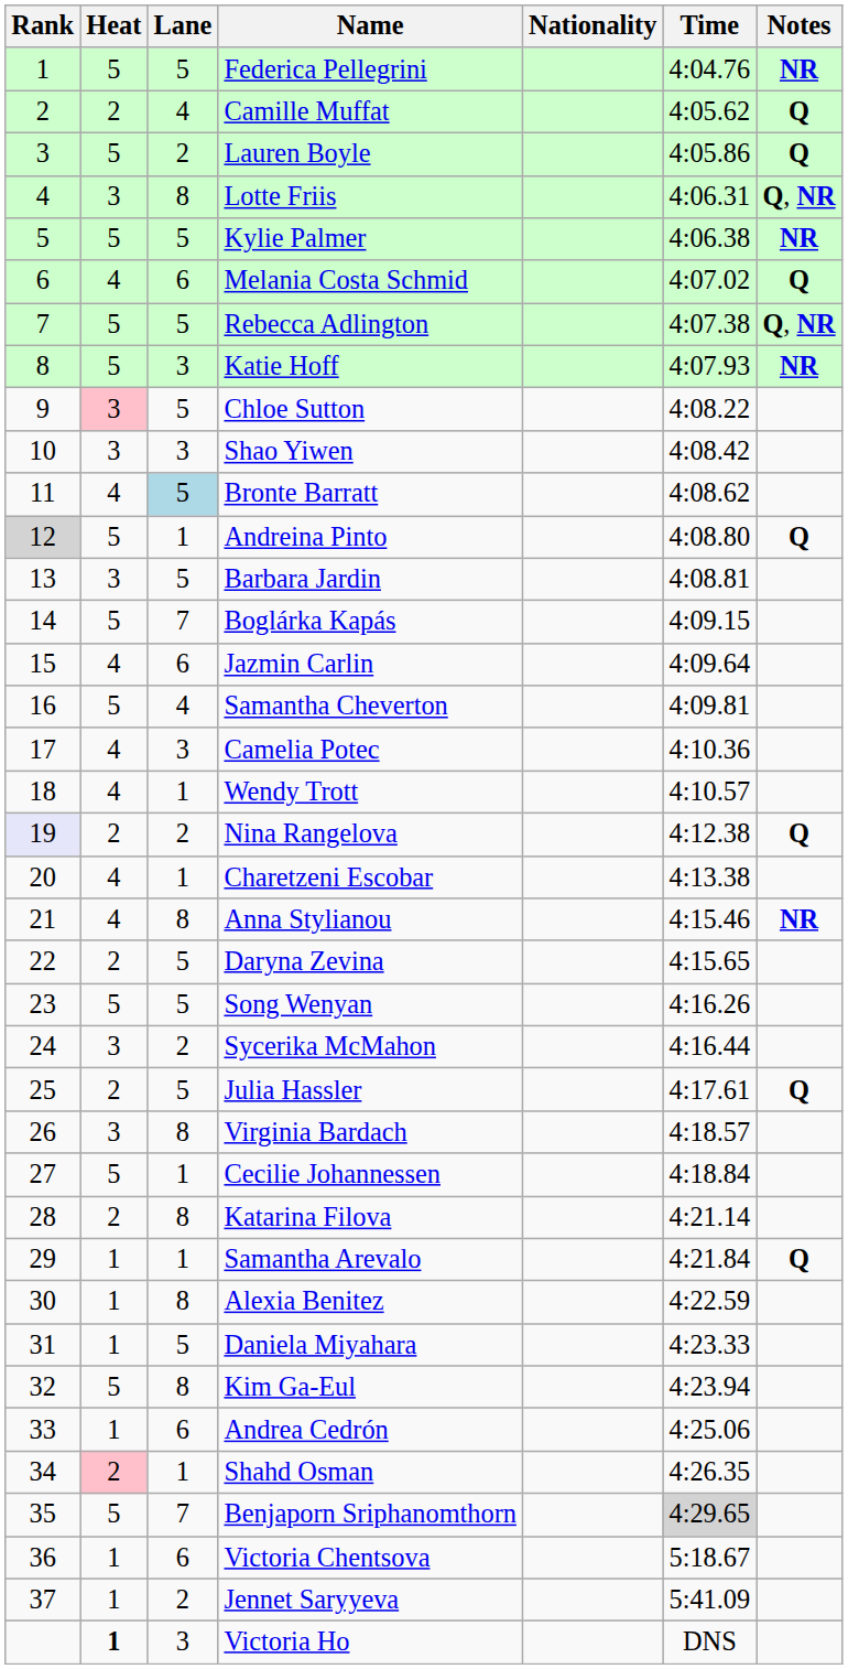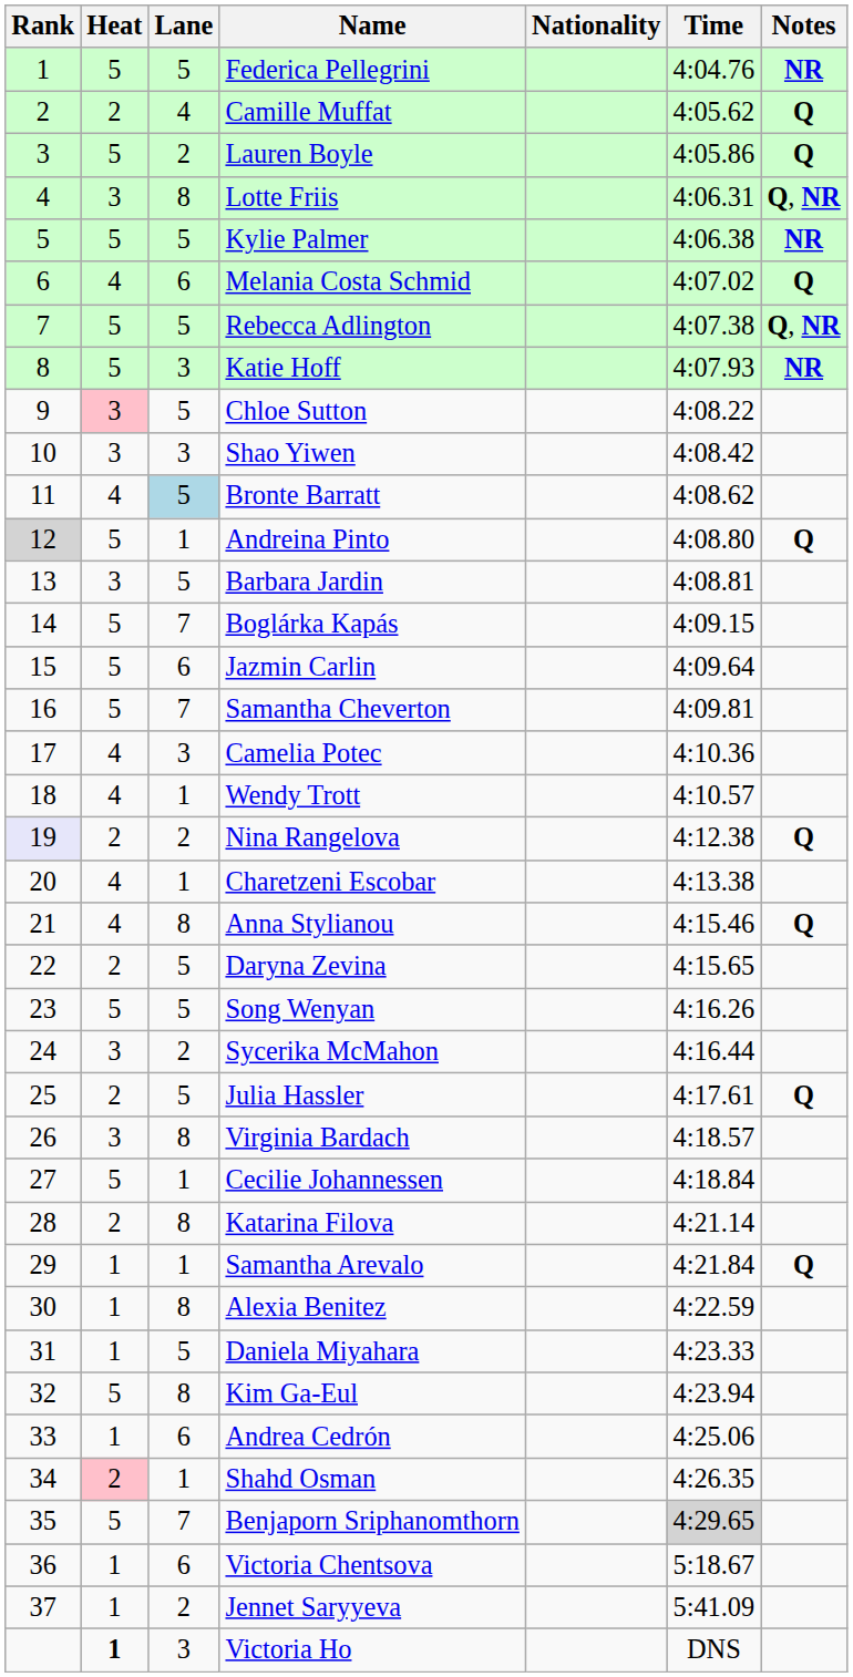 <table class="wikitable sortable" style="text-align:center">
 <tr>
 <th>Rank</th>
 <th>Heat</th>
 <th>Lane</th>
 <th>Name</th>
 <th>Nationality</th>
 <th>Time</th>
 <th>Notes</th>
 </tr>
 <tr bgcolor=ccffcc>
 <td>1</td>
 <td>5</td>
 <td>5</td>
 <td align=left><a href='#'>Federica Pellegrini</a></td>
 <td align=left></td>
 <td>4:04.76</td>
 <td><strong><a href='#'>NR</a></strong></td>
 </tr>
 <tr bgcolor=ccffcc>
 <td>2</td>
 <td>2</td>
 <td>4</td>
 <td align=left><a href='#'>Camille Muffat</a></td>
 <td align=left></td>
 <td>4:05.62</td>
 <td><strong>Q</strong></td>
 </tr>
 <tr bgcolor=ccffcc>
 <td>3</td>
 <td>5</td>
 <td>2</td>
 <td align=left><a href='#'>Lauren Boyle</a></td>
 <td align=left></td>
 <td>4:05.86</td>
 <td><strong>Q</strong></td>
 </tr>
 <tr bgcolor=ccffcc>
 <td>4</td>
 <td>3</td>
 <td>8</td>
 <td align=left><a href='#'>Lotte Friis</a></td>
 <td align=left></td>
 <td>4:06.31</td>
 <td><strong>Q</strong>, <strong><a href='#'>NR</a></strong></td>
 </tr>
 <tr bgcolor=ccffcc>
 <td>5</td>
 <td>5</td>
 <td>5</td>
 <td align=left><a href='#'>Kylie Palmer</a></td>
 <td align=left></td>
 <td>4:06.38</td>
 <td><strong><a href='#'>NR</a></strong></td>
 </tr>
 <tr bgcolor=ccffcc>
 <td>6</td>
 <td>4</td>
 <td>6</td>
 <td align=left><a href='#'>Melania Costa Schmid</a></td>
 <td align=left></td>
 <td>4:07.02</td>
 <td><strong>Q</strong></td>
 </tr>
 <tr bgcolor=ccffcc>
 <td>7</td>
 <td>5</td>
 <td>5</td>
 <td align=left><a href='#'>Rebecca Adlington</a></td>
 <td align=left></td>
 <td>4:07.38</td>
 <td><strong>Q</strong>, <strong><a href='#'>NR</a></strong></td>
 </tr>
 <tr bgcolor=ccffcc>
 <td>8</td>
 <td>5</td>
 <td>3</td>
 <td align=left><a href='#'>Katie Hoff</a></td>
 <td align=left></td>
 <td>4:07.93</td>
 <td><strong><a href='#'>NR</a></strong></td>
 </tr>
 <tr>
 <td>9</td>
 <td style="background: pink;">3</td>
 <td>5</td>
 <td align=left><a href='#'>Chloe Sutton</a></td>
 <td align=left></td>
 <td>4:08.22</td>
 <td></td>
 </tr>
 <tr>
 <td>10</td>
 <td>3</td>
 <td>3</td>
 <td align=left><a href='#'>Shao Yiwen</a></td>
 <td align=left></td>
 <td>4:08.42</td>
 <td></td>
 </tr>
 <tr>
 <td>11</td>
 <td>4</td>
 <td style="background: lightblue;">5</td>
 <td align=left><a href='#'>Bronte Barratt</a></td>
 <td align=left></td>
 <td>4:08.62</td>
 <td></td>
 </tr>
 <tr>
 <td style="background: lightgrey;">12</td>
 <td>5</td>
 <td>1</td>
 <td align=left><a href='#'>Andreina Pinto</a></td>
 <td align=left></td>
 <td>4:08.80</td>
 <td><strong>Q</strong></td>
 </tr>
 <tr>
 <td>13</td>
 <td>3</td>
 <td>5</td>
 <td align=left><a href='#'>Barbara Jardin</a></td>
 <td align=left></td>
 <td>4:08.81</td>
 <td></td>
 </tr>
 <tr>
 <td>14</td>
 <td>5</td>
 <td>7</td>
 <td align=left><a href='#'>Boglárka Kapás</a></td>
 <td align=left></td>
 <td>4:09.15</td>
 <td></td>
 </tr>
 <tr>
 <td>15</td>
-<td>4</td>
+<td>5</td>
 <td>6</td>
 <td align=left><a href='#'>Jazmin Carlin</a></td>
 <td align=left></td>
 <td>4:09.64</td>
 <td></td>
 </tr>
 <tr>
 <td>16</td>
 <td>5</td>
-<td>4</td>
+<td>7</td>
 <td align=left><a href='#'>Samantha Cheverton</a></td>
 <td align=left></td>
 <td>4:09.81</td>
 <td></td>
 </tr>
 <tr>
 <td>17</td>
 <td>4</td>
 <td>3</td>
 <td align=left><a href='#'>Camelia Potec</a></td>
 <td align=left></td>
 <td>4:10.36</td>
 <td></td>
 </tr>
 <tr>
 <td>18</td>
 <td>4</td>
 <td>1</td>
 <td align=left><a href='#'>Wendy Trott</a></td>
 <td align=left></td>
 <td>4:10.57</td>
 <td></td>
 </tr>
 <tr>
 <td style="background: lavender;">19</td>
 <td>2</td>
 <td>2</td>
 <td align=left><a href='#'>Nina Rangelova</a></td>
 <td align=left></td>
 <td>4:12.38</td>
 <td><strong>Q</strong></td>
 </tr>
 <tr>
 <td>20</td>
 <td>4</td>
 <td>1</td>
 <td align=left><a href='#'>Charetzeni Escobar</a></td>
 <td align=left></td>
 <td>4:13.38</td>
 <td></td>
 </tr>
 <tr>
 <td>21</td>
 <td>4</td>
 <td>8</td>
 <td align=left><a href='#'>Anna Stylianou</a></td>
 <td align=left></td>
 <td>4:15.46</td>
-<td><strong><a href='#'>NR</a></strong></td>
+<td><strong>Q</strong></td>
 </tr>
 <tr>
 <td>22</td>
 <td>2</td>
 <td>5</td>
 <td align=left><a href='#'>Daryna Zevina</a></td>
 <td align=left></td>
 <td>4:15.65</td>
 <td></td>
 </tr>
 <tr>
 <td>23</td>
 <td>5</td>
 <td>5</td>
 <td align=left><a href='#'>Song Wenyan</a></td>
 <td align=left></td>
 <td>4:16.26</td>
 <td></td>
 </tr>
 <tr>
 <td>24</td>
 <td>3</td>
 <td>2</td>
 <td align=left><a href='#'>Sycerika McMahon</a></td>
 <td align=left></td>
 <td>4:16.44</td>
 <td></td>
 </tr>
 <tr>
 <td>25</td>
 <td>2</td>
 <td>5</td>
 <td align=left><a href='#'>Julia Hassler</a></td>
 <td align=left></td>
 <td>4:17.61</td>
 <td><strong>Q</strong></td>
 </tr>
 <tr>
 <td>26</td>
 <td>3</td>
 <td>8</td>
 <td align=left><a href='#'>Virginia Bardach</a></td>
 <td align=left></td>
 <td>4:18.57</td>
 <td></td>
 </tr>
 <tr>
 <td>27</td>
 <td>5</td>
 <td>1</td>
 <td align=left><a href='#'>Cecilie Johannessen</a></td>
 <td align=left></td>
 <td>4:18.84</td>
 <td></td>
 </tr>
 <tr>
 <td>28</td>
 <td>2</td>
 <td>8</td>
 <td align=left><a href='#'>Katarina Filova</a></td>
 <td align=left></td>
 <td>4:21.14</td>
 <td></td>
 </tr>
 <tr>
 <td>29</td>
 <td>1</td>
 <td>1</td>
 <td align=left><a href='#'>Samantha Arevalo</a></td>
 <td align=left></td>
 <td>4:21.84</td>
 <td><strong>Q</strong></td>
 </tr>
 <tr>
 <td>30</td>
 <td>1</td>
 <td>8</td>
 <td align=left><a href='#'>Alexia Benitez</a></td>
 <td align=left></td>
 <td>4:22.59</td>
 <td></td>
 </tr>
 <tr>
 <td>31</td>
 <td>1</td>
 <td>5</td>
 <td align=left><a href='#'>Daniela Miyahara</a></td>
 <td align=left></td>
 <td>4:23.33</td>
 <td></td>
 </tr>
 <tr>
 <td>32</td>
 <td>5</td>
 <td>8</td>
 <td align=left><a href='#'>Kim Ga-Eul</a></td>
 <td align=left></td>
 <td>4:23.94</td>
 <td></td>
 </tr>
 <tr>
 <td>33</td>
 <td>1</td>
 <td>6</td>
 <td align=left><a href='#'>Andrea Cedrón</a></td>
 <td align=left></td>
 <td>4:25.06</td>
 <td></td>
 </tr>
 <tr>
 <td>34</td>
 <td style="background: pink;">2</td>
 <td>1</td>
 <td align=left><a href='#'>Shahd Osman</a></td>
 <td align=left></td>
 <td>4:26.35</td>
 <td></td>
 </tr>
 <tr>
 <td>35</td>
 <td>5</td>
 <td>7</td>
 <td align=left><a href='#'>Benjaporn Sriphanomthorn</a></td>
 <td align=left></td>
 <td style="background: lightgrey;">4:29.65</td>
 <td></td>
 </tr>
 <tr>
 <td>36</td>
 <td>1</td>
 <td>6</td>
 <td align=left><a href='#'>Victoria Chentsova</a></td>
 <td align=left></td>
 <td>5:18.67</td>
 <td></td>
 </tr>
 <tr>
 <td>37</td>
 <td>1</td>
 <td>2</td>
 <td align=left><a href='#'>Jennet Saryyeva</a></td>
 <td align=left></td>
 <td>5:41.09</td>
 <td></td>
 </tr>
 <tr>
 <td></td>
 <td><strong>1</strong></td>
 <td>3</td>
 <td align=left><a href='#'>Victoria Ho</a></td>
 <td align=left></td>
 <td>DNS</td>
 <td></td>
 </tr>
 </table>
